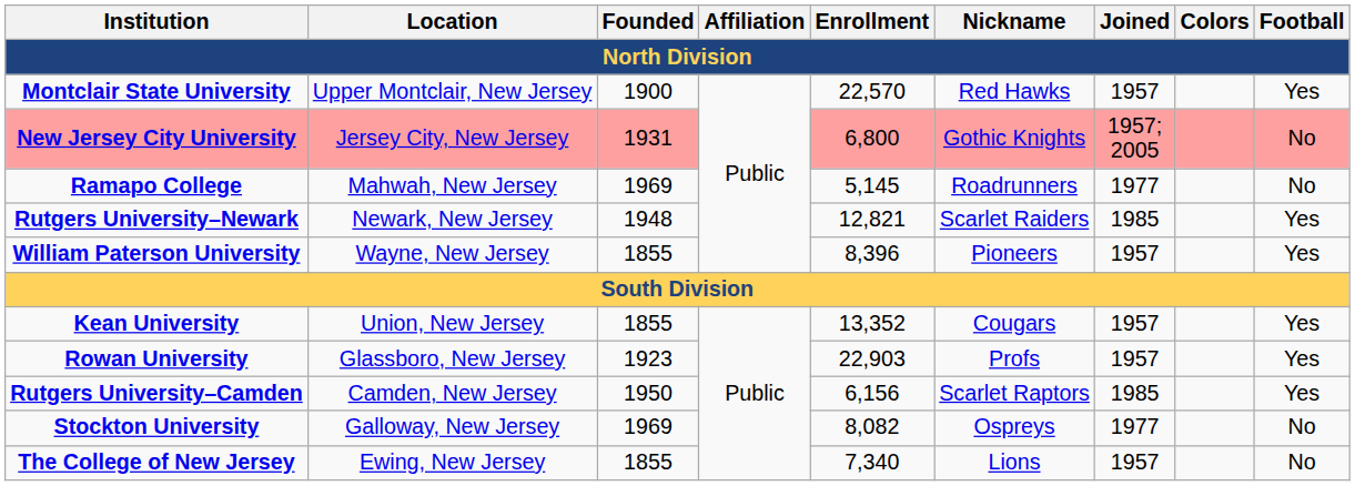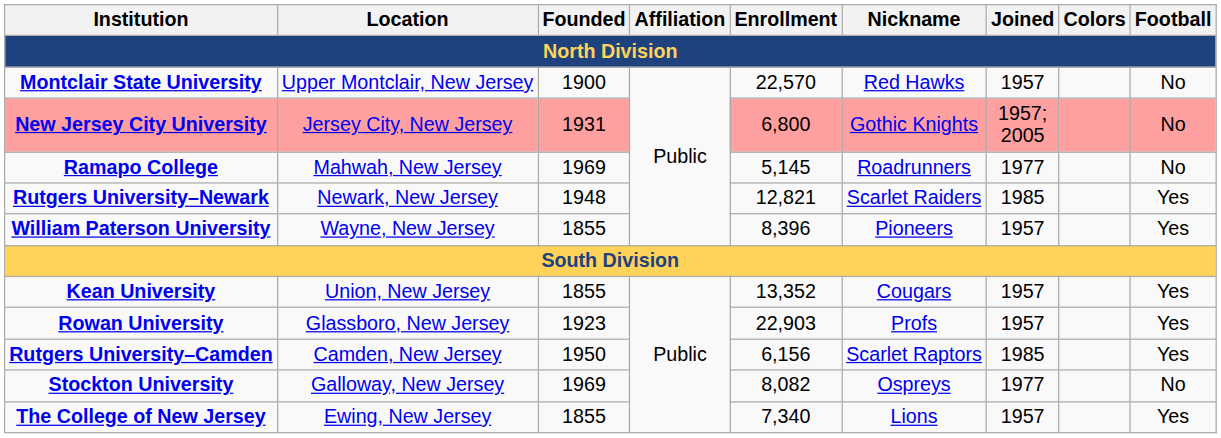 <table class="wikitable sortable" style="text-align:center">
 <tr>
 <th>Institution</th>
 <th>Location</th>
 <th>Founded</th>
 <th>Affiliation</th>
 <th>Enrollment</th>
 <th>Nickname</th>
 <th>Joined</th>
 <th>Colors</th>
 <th>Football</th>
 </tr>
 <tr>
 <th colspan="9" style="color: #ffd35a; background-color: #1d427d;">North Division</th>
 </tr>
 <tr>
 <td><strong><a href='#'>Montclair State University</a></strong></td>
 <td><a href='#'>Upper Montclair, New Jersey</a></td>
 <td>1900</td>
 <td rowspan="5">Public</td>
 <td>22,570</td>
 <td><a href='#'>Red Hawks</a></td>
 <td>1957</td>
 <td> </td>
-<td>Yes</td>
+<td>No</td>
 </tr>
 <tr bgcolor="ffa0a0">
 <td><strong><a href='#'>New Jersey City University</a></strong></td>
 <td><a href='#'>Jersey City, New Jersey</a></td>
 <td>1931</td>
 <td>6,800</td>
 <td><a href='#'>Gothic Knights</a></td>
 <td>1957;<br>2005</td>
 <td> </td>
 <td>No</td>
 </tr>
 <tr>
 <td><strong><a href='#'>Ramapo College</a></strong></td>
 <td><a href='#'>Mahwah, New Jersey</a></td>
 <td>1969</td>
 <td>5,145</td>
 <td><a href='#'>Roadrunners</a></td>
 <td>1977</td>
 <td> </td>
 <td>No</td>
 </tr>
 <tr>
 <td><strong><a href='#'>Rutgers University–Newark</a></strong></td>
 <td><a href='#'>Newark, New Jersey</a></td>
 <td>1948</td>
 <td>12,821</td>
 <td><a href='#'>Scarlet Raiders</a></td>
 <td>1985</td>
 <td> </td>
 <td>Yes</td>
 </tr>
 <tr>
 <td><strong><a href='#'>William Paterson University</a></strong></td>
 <td><a href='#'>Wayne, New Jersey</a></td>
 <td>1855</td>
 <td>8,396</td>
 <td><a href='#'>Pioneers</a></td>
 <td>1957</td>
 <td> </td>
 <td>Yes</td>
 </tr>
 <tr>
 <th colspan="9" style="color: #1d427d; background-color: #ffd35a;">South Division</th>
 </tr>
 <tr>
 <td><strong><a href='#'>Kean University</a></strong></td>
 <td><a href='#'>Union, New Jersey</a></td>
 <td>1855</td>
 <td rowspan="5">Public</td>
 <td>13,352</td>
 <td><a href='#'>Cougars</a></td>
 <td>1957</td>
 <td> </td>
 <td>Yes</td>
 </tr>
 <tr>
 <td><strong><a href='#'>Rowan University</a></strong></td>
 <td><a href='#'>Glassboro, New Jersey</a></td>
 <td>1923</td>
 <td>22,903</td>
 <td><a href='#'>Profs</a></td>
 <td>1957</td>
 <td> </td>
 <td>Yes</td>
 </tr>
 <tr>
 <td><strong><a href='#'>Rutgers University–Camden</a></strong></td>
 <td><a href='#'>Camden, New Jersey</a></td>
 <td>1950</td>
 <td>6,156</td>
 <td><a href='#'>Scarlet Raptors</a></td>
 <td>1985</td>
 <td> </td>
 <td>Yes</td>
 </tr>
 <tr>
 <td><strong><a href='#'>Stockton University</a></strong></td>
 <td><a href='#'>Galloway, New Jersey</a></td>
 <td>1969</td>
 <td>8,082</td>
 <td><a href='#'>Ospreys</a></td>
 <td>1977</td>
 <td>  </td>
 <td>No</td>
 </tr>
 <tr>
 <td><strong><a href='#'>The College of New Jersey</a></strong></td>
 <td><a href='#'>Ewing, New Jersey</a></td>
 <td>1855</td>
 <td>7,340</td>
 <td><a href='#'>Lions</a></td>
 <td>1957</td>
 <td> </td>
-<td>No</td>
+<td>Yes</td>
 </tr>
 </table>
